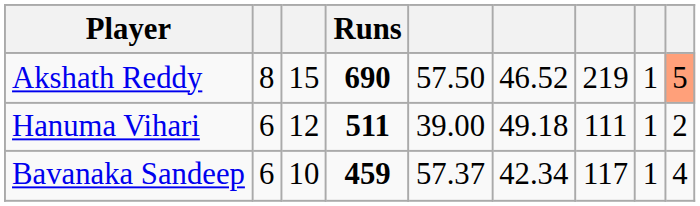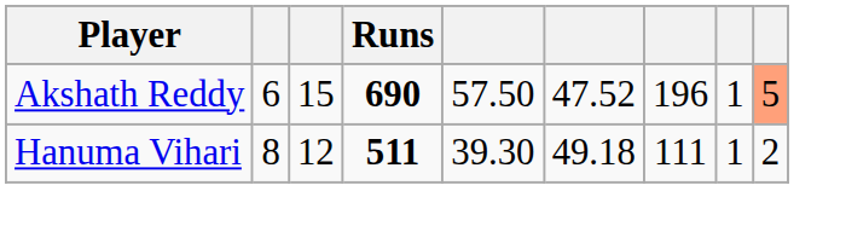 <table class="wikitable sortable" style="text-align: center;">
 <tr>
 <th class="unsortable">Player</th>
 <th></th>
 <th></th>
 <th>Runs</th>
 <th></th>
 <th></th>
 <th></th>
 <th></th>
 <th></th>
 </tr>
 <tr>
 <td style="text-align:left"><a href='#'>Akshath Reddy</a></td>
-<td style="text-align:left">8</td>
+<td style="text-align:left">6</td>
 <td>15</td>
 <td><strong>690</strong></td>
 <td>57.50</td>
-<td>46.52</td>
-<td>219</td>
+<td>47.52</td>
+<td>196</td>
 <td>1</td>
 <td style="background: lightsalmon;">5</td>
 </tr>
 <tr>
 <td style="text-align:left"><a href='#'>Hanuma Vihari</a></td>
-<td style="text-align:left">6</td>
+<td style="text-align:left">8</td>
 <td>12</td>
 <td><strong>511</strong></td>
-<td>39.00</td>
+<td>39.30</td>
 <td>49.18</td>
 <td>111</td>
 <td>1</td>
 <td>2</td>
 </tr>
-<tr>
-<td style="text-align:left"><a href='#'>Bavanaka Sandeep</a></td>
-<td style="text-align:left">6</td>
-<td>10</td>
-<td><strong>459</strong></td>
-<td>57.37</td>
-<td>42.34</td>
-<td>117</td>
-<td>1</td>
-<td>4</td>
-</tr>
 </table>
